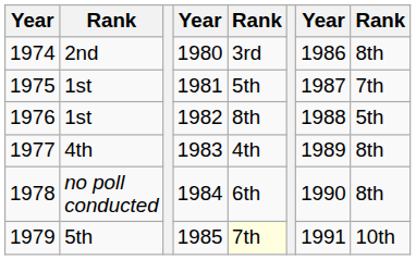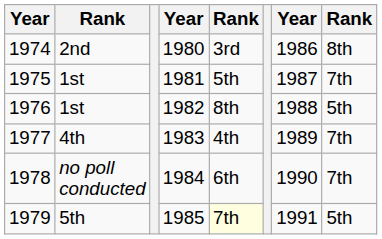 <table class="wikitable">
 <tr>
 <th>Year</th>
 <th>Rank</th>
 <th rowspan=7></th>
 <th>Year</th>
 <th>Rank</th>
 <th rowspan=7></th>
 <th>Year</th>
 <th>Rank</th>
 </tr>
 <tr>
 <td>1974</td>
 <td>2nd</td>
 <td>1980</td>
 <td>3rd</td>
 <td>1986</td>
 <td>8th</td>
 </tr>
 <tr>
 <td>1975</td>
 <td>1st</td>
 <td>1981</td>
 <td>5th</td>
 <td>1987</td>
 <td>7th</td>
 </tr>
 <tr>
 <td>1976</td>
 <td>1st</td>
 <td>1982</td>
 <td>8th</td>
 <td>1988</td>
 <td>5th</td>
 </tr>
 <tr>
 <td>1977</td>
 <td>4th</td>
 <td>1983</td>
 <td>4th</td>
 <td>1989</td>
-<td>8th</td>
+<td>7th</td>
 </tr>
 <tr>
 <td>1978</td>
 <td><em>no poll<br>conducted</em></td>
 <td>1984</td>
 <td>6th</td>
 <td>1990</td>
-<td>8th</td>
+<td>7th</td>
 </tr>
 <tr>
 <td>1979</td>
 <td>5th </td>
 <td>1985</td>
 <td style="background: lightyellow;">7th</td>
 <td>1991</td>
-<td>10th</td>
+<td>5th</td>
 </tr>
 </table>
